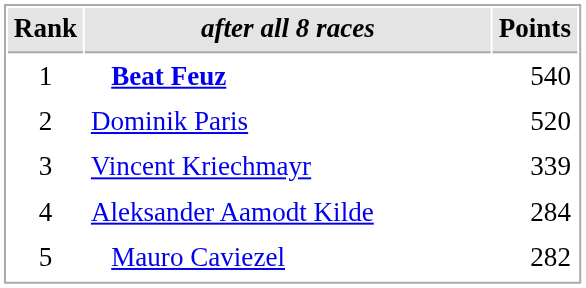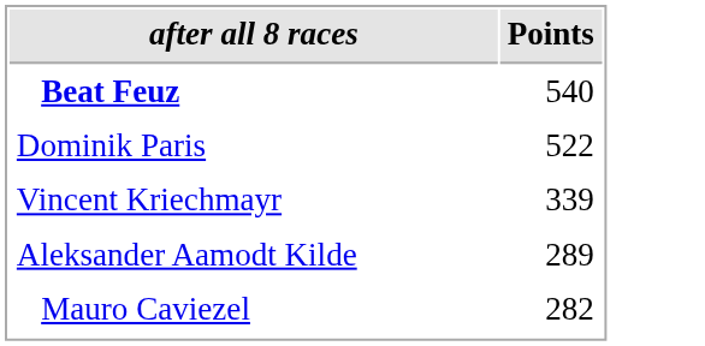 <table cellspacing="1" cellpadding="3" style="border:1px solid #aaa; font-size:86%;">
 <tr style="background:#e4e4e4;">
-<th style="border-bottom:1px solid #aaa; width:10px;">Rank</th>
 <th style="border-bottom:1px solid #aaa; width:200px; white-space:nowrap;"><em>after all 8 races</em></th>
 <th style="border-bottom:1px solid #aaa; width:20px;">Points</th>
 </tr>
 <tr>
-<td style="text-align:center;">1</td>
 <td><strong>   <a href='#'>Beat Feuz</a></strong></td>
 <td align="right">540</td>
 </tr>
 <tr>
-<td style="text-align:center;">2</td>
 <td> <a href='#'>Dominik Paris</a></td>
-<td align="right">520</td>
+<td align="right">522</td>
 </tr>
 <tr>
-<td style="text-align:center;">3</td>
 <td> <a href='#'>Vincent Kriechmayr</a></td>
 <td align="right">339</td>
 </tr>
 <tr>
-<td style="text-align:center;">4</td>
 <td> <a href='#'>Aleksander Aamodt Kilde</a></td>
-<td align="right">284</td>
+<td align="right">289</td>
 </tr>
 <tr>
-<td style="text-align:center;">5</td>
 <td>   <a href='#'>Mauro Caviezel</a></td>
 <td align="right">282</td>
 </tr>
 </table>
